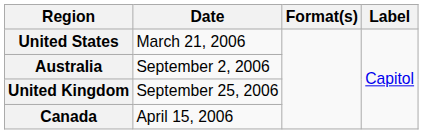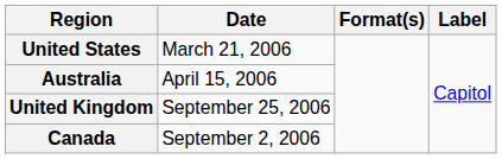 <table class="wikitable plainrowheaders">
 <tr>
 <th scope="col">Region</th>
 <th scope="col">Date</th>
 <th scope="col">Format(s)</th>
 <th scope="col">Label</th>
 </tr>
 <tr>
 <th scope="row">United States</th>
 <td>March 21, 2006</td>
 <td rowspan="4"></td>
 <td rowspan="4"><a href='#'>Capitol</a></td>
 </tr>
 <tr>
 <th scope="row">Australia</th>
-<td>September 2, 2006</td>
+<td>April 15, 2006</td>
 </tr>
 <tr>
 <th scope="row">United Kingdom</th>
 <td>September 25, 2006</td>
 </tr>
 <tr>
 <th scope="row">Canada</th>
-<td>April 15, 2006</td>
+<td>September 2, 2006</td>
 </tr>
 </table>
